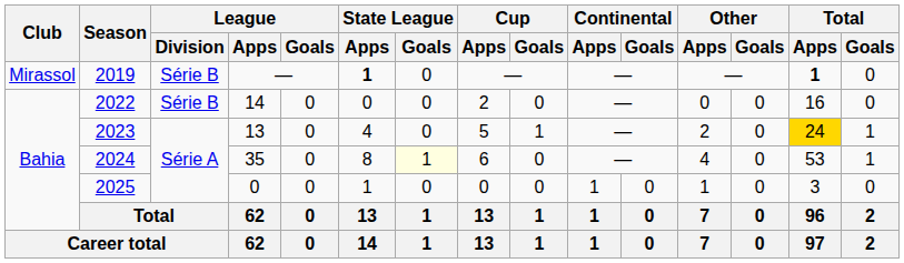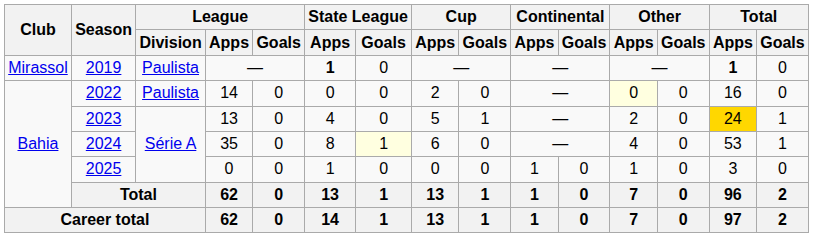 <table class="wikitable" style="text-align: center;">
 <tr>
 <th rowspan="2">Club</th>
 <th rowspan="2">Season</th>
 <th colspan="3">League</th>
 <th colspan="2">State League</th>
 <th colspan="2">Cup</th>
 <th colspan="2">Continental</th>
 <th colspan="2">Other</th>
 <th colspan="2">Total</th>
 </tr>
 <tr>
 <th>Division</th>
 <th>Apps</th>
 <th>Goals</th>
 <th>Apps</th>
 <th>Goals</th>
 <th>Apps</th>
 <th>Goals</th>
 <th>Apps</th>
 <th>Goals</th>
 <th>Apps</th>
 <th>Goals</th>
 <th>Apps</th>
 <th>Goals</th>
 </tr>
 <tr>
 <td valign="center"><a href='#'>Mirassol</a></td>
 <td><a href='#'>2019</a></td>
-<td><a href='#'>Série B</a></td>
+<td><a href='#'>Paulista</a></td>
 <td colspan="2">—</td>
 <td><strong>1</strong></td>
 <td>0</td>
 <td colspan="2">—</td>
 <td colspan="2">—</td>
 <td colspan="2">—</td>
 <td><strong>1</strong></td>
 <td>0</td>
 </tr>
 <tr>
 <td rowspan="5" valign="center"><a href='#'>Bahia</a></td>
 <td><a href='#'>2022</a></td>
-<td><a href='#'>Série B</a></td>
+<td><a href='#'>Paulista</a></td>
 <td>14</td>
 <td>0</td>
 <td>0</td>
 <td>0</td>
 <td>2</td>
 <td>0</td>
 <td colspan="2">—</td>
-<td>0</td>
+<td style="background: lightyellow;">0</td>
 <td>0</td>
 <td>16</td>
 <td>0</td>
 </tr>
 <tr>
 <td><a href='#'>2023</a></td>
 <td rowspan="3"><a href='#'>Série A</a></td>
 <td>13</td>
 <td>0</td>
 <td>4</td>
 <td>0</td>
 <td>5</td>
 <td>1</td>
 <td colspan="2">—</td>
 <td>2</td>
 <td>0</td>
 <td style="background: gold;">24</td>
 <td>1</td>
 </tr>
 <tr>
 <td><a href='#'>2024</a></td>
 <td>35</td>
 <td>0</td>
 <td>8</td>
 <td style="background: lightyellow;">1</td>
 <td>6</td>
 <td>0</td>
 <td colspan="2">—</td>
 <td>4</td>
 <td>0</td>
 <td>53</td>
 <td>1</td>
 </tr>
 <tr>
 <td><a href='#'>2025</a></td>
 <td>0</td>
 <td>0</td>
 <td>1</td>
 <td>0</td>
 <td>0</td>
 <td>0</td>
 <td>1</td>
 <td>0</td>
 <td>1</td>
 <td>0</td>
 <td>3</td>
 <td>0</td>
 </tr>
 <tr>
 <th colspan="2">Total</th>
 <th>62</th>
 <th>0</th>
 <th>13</th>
 <th>1</th>
 <th>13</th>
 <th>1</th>
 <th>1</th>
 <th>0</th>
 <th>7</th>
 <th>0</th>
 <th>96</th>
 <th>2</th>
 </tr>
 <tr>
 <th colspan="3"><strong>Career total</strong></th>
 <th>62</th>
 <th>0</th>
 <th>14</th>
 <th>1</th>
 <th>13</th>
 <th>1</th>
 <th>1</th>
 <th>0</th>
 <th>7</th>
 <th>0</th>
 <th>97</th>
 <th>2</th>
 </tr>
 </table>
